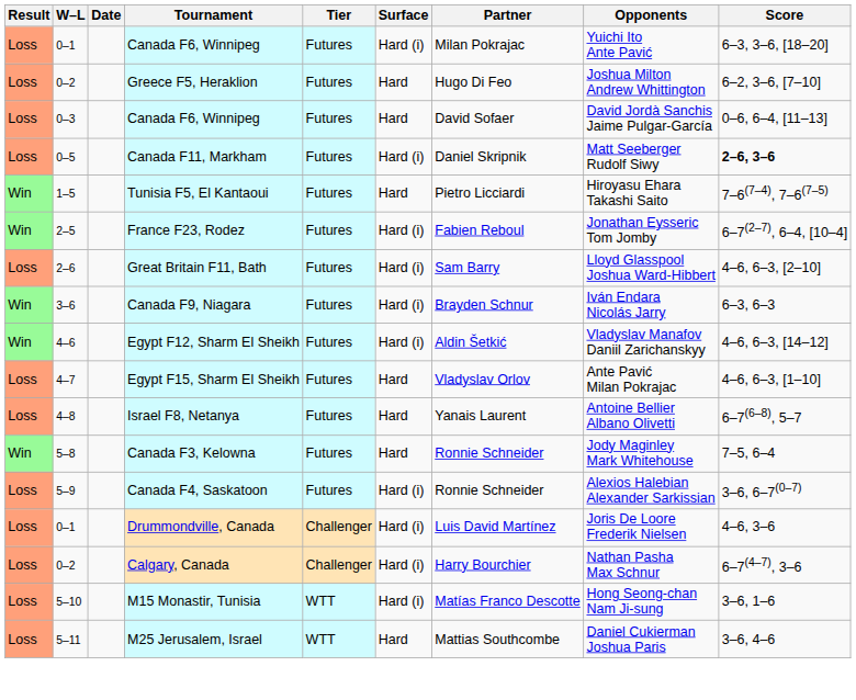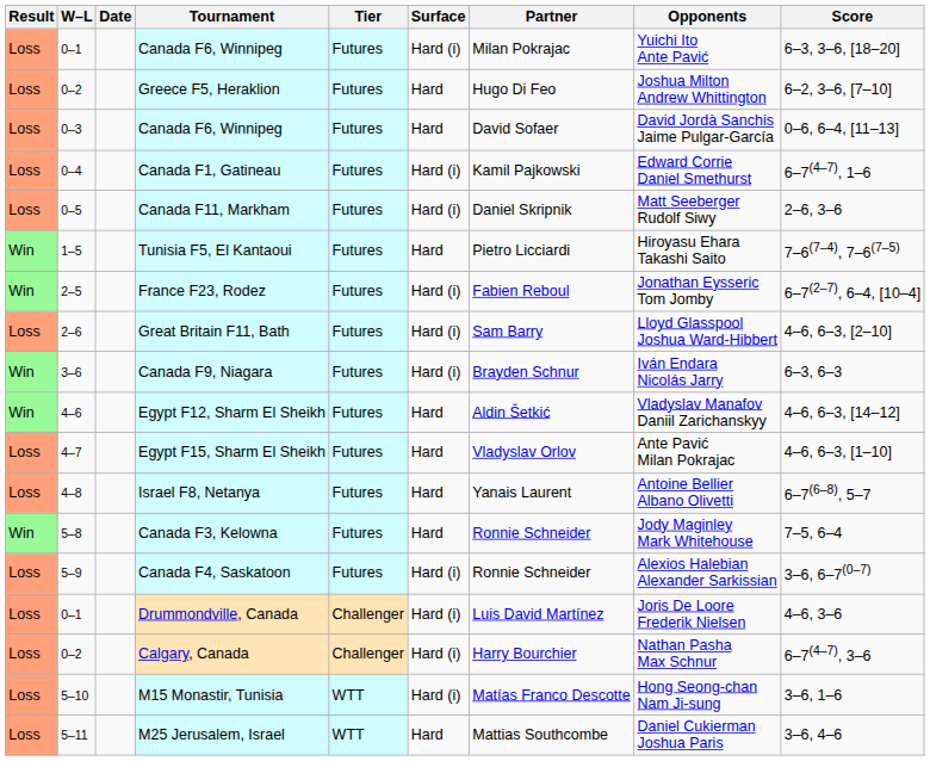 <table class="sortable wikitable nowrap">
 <tr>
 <th>Result</th>
 <th class="unsortable">W–L</th>
 <th>Date</th>
 <th>Tournament</th>
 <th>Tier</th>
 <th>Surface</th>
 <th>Partner</th>
 <th>Opponents</th>
 <th class="unsortable">Score</th>
 </tr>
 <tr>
 <td bgcolor=FFA07A>Loss</td>
 <td><small>0–1</small></td>
 <td></td>
 <td style="background:#cffcff;">Canada F6, Winnipeg</td>
 <td style="background:#cffcff;">Futures</td>
 <td>Hard (i)</td>
 <td> Milan Pokrajac</td>
 <td> <a href='#'>Yuichi Ito</a><br> <a href='#'>Ante Pavić</a></td>
 <td>6–3, 3–6, [18–20]</td>
 </tr>
 <tr>
 <td bgcolor=FFA07A>Loss</td>
 <td><small>0–2</small></td>
 <td></td>
 <td style="background:#cffcff;">Greece F5, Heraklion</td>
 <td style="background:#cffcff;">Futures</td>
 <td>Hard</td>
 <td> Hugo Di Feo</td>
 <td> <a href='#'>Joshua Milton</a><br> <a href='#'>Andrew Whittington</a></td>
 <td>6–2, 3–6, [7–10]</td>
 </tr>
 <tr>
 <td bgcolor=FFA07A>Loss</td>
 <td><small>0–3</small></td>
 <td></td>
 <td style="background:#cffcff;">Canada F6, Winnipeg</td>
 <td style="background:#cffcff;">Futures</td>
 <td>Hard</td>
 <td> David Sofaer</td>
 <td> <a href='#'>David Jordà Sanchis</a><br> Jaime Pulgar-García</td>
 <td>0–6, 6–4, [11–13]</td>
 </tr>
 <tr>
 <td bgcolor=FFA07A>Loss</td>
+<td><small>0–4</small></td>
+<td></td>
+<td style="background:#cffcff;">Canada F1, Gatineau</td>
+<td style="background:#cffcff;">Futures</td>
+<td>Hard (i)</td>
+<td> Kamil Pajkowski</td>
+<td> <a href='#'>Edward Corrie</a><br> <a href='#'>Daniel Smethurst</a></td>
+<td>6–7<sup>(4–7)</sup>, 1–6</td>
+</tr>
+<tr>
+<td bgcolor=FFA07A>Loss</td>
 <td><small>0–5</small></td>
 <td></td>
 <td style="background:#cffcff;">Canada F11, Markham</td>
 <td style="background:#cffcff;">Futures</td>
 <td>Hard (i)</td>
 <td> Daniel Skripnik</td>
 <td> <a href='#'>Matt Seeberger</a><br> Rudolf Siwy</td>
-<td><strong>2–6, 3–6</strong></td>
+<td>2–6, 3–6</td>
 </tr>
 <tr>
 <td bgcolor=98fb98>Win</td>
 <td><small>1–5</small></td>
 <td></td>
 <td style="background:#cffcff;">Tunisia F5, El Kantaoui</td>
 <td style="background:#cffcff;">Futures</td>
 <td>Hard</td>
 <td> Pietro Licciardi</td>
 <td> Hiroyasu Ehara<br> Takashi Saito</td>
 <td>7–6<sup>(7–4)</sup>, 7–6<sup>(7–5)</sup></td>
 </tr>
 <tr>
 <td bgcolor=98fb98>Win</td>
 <td><small>2–5</small></td>
 <td></td>
 <td style="background:#cffcff;">France F23, Rodez</td>
 <td style="background:#cffcff;">Futures</td>
 <td>Hard (i)</td>
 <td> <a href='#'>Fabien Reboul</a></td>
 <td> <a href='#'>Jonathan Eysseric</a><br> Tom Jomby</td>
 <td>6–7<sup>(2–7)</sup>, 6–4, [10–4]</td>
 </tr>
 <tr>
 <td bgcolor=FFA07A>Loss</td>
 <td><small>2–6</small></td>
 <td></td>
 <td style="background:#cffcff;">Great Britain F11, Bath</td>
 <td style="background:#cffcff;">Futures</td>
 <td>Hard (i)</td>
 <td> <a href='#'>Sam Barry</a></td>
 <td> <a href='#'>Lloyd Glasspool</a><br> <a href='#'>Joshua Ward-Hibbert</a></td>
 <td>4–6, 6–3, [2–10]</td>
 </tr>
 <tr>
 <td bgcolor=98fb98>Win</td>
 <td><small>3–6</small></td>
 <td></td>
 <td style="background:#cffcff;">Canada F9, Niagara</td>
 <td style="background:#cffcff;">Futures</td>
 <td>Hard (i)</td>
 <td> <a href='#'>Brayden Schnur</a></td>
 <td> <a href='#'>Iván Endara</a><br> <a href='#'>Nicolás Jarry</a></td>
 <td>6–3, 6–3</td>
 </tr>
 <tr>
 <td bgcolor=98fb98>Win</td>
 <td><small>4–6</small></td>
 <td></td>
 <td style="background:#cffcff;">Egypt F12, Sharm El Sheikh</td>
 <td style="background:#cffcff;">Futures</td>
-<td>Hard (i)</td>
+<td>Hard</td>
 <td> <a href='#'>Aldin Šetkić</a></td>
 <td> <a href='#'>Vladyslav Manafov</a><br> Daniil Zarichanskyy</td>
 <td>4–6, 6–3, [14–12]</td>
 </tr>
 <tr>
 <td bgcolor=FFA07A>Loss</td>
 <td><small>4–7</small></td>
 <td></td>
 <td style="background:#cffcff;">Egypt F15, Sharm El Sheikh</td>
 <td style="background:#cffcff;">Futures</td>
 <td>Hard</td>
 <td> <a href='#'>Vladyslav Orlov</a></td>
 <td> Ante Pavić<br> Milan Pokrajac</td>
 <td>4–6, 6–3, [1–10]</td>
 </tr>
 <tr>
 <td bgcolor=FFA07A>Loss</td>
 <td><small>4–8</small></td>
 <td></td>
 <td style="background:#cffcff;">Israel F8, Netanya</td>
 <td style="background:#cffcff;">Futures</td>
 <td>Hard</td>
 <td> Yanais Laurent</td>
 <td> <a href='#'>Antoine Bellier</a><br> <a href='#'>Albano Olivetti</a></td>
 <td>6–7<sup>(6–8)</sup>, 5–7</td>
 </tr>
 <tr>
 <td bgcolor=98FB98>Win</td>
 <td><small>5–8</small></td>
 <td></td>
 <td style="background:#cffcff;">Canada F3, Kelowna</td>
 <td style="background:#cffcff;">Futures</td>
 <td>Hard</td>
 <td> <a href='#'>Ronnie Schneider</a></td>
 <td> <a href='#'>Jody Maginley</a><br> <a href='#'>Mark Whitehouse</a></td>
 <td>7–5, 6–4</td>
 </tr>
 <tr>
 <td bgcolor=FFA07A>Loss</td>
 <td><small>5–9</small></td>
 <td></td>
 <td style="background:#cffcff;">Canada F4, Saskatoon</td>
 <td style="background:#cffcff;">Futures</td>
 <td>Hard (i)</td>
 <td> Ronnie Schneider</td>
 <td> <a href='#'>Alexios Halebian</a><br> <a href='#'>Alexander Sarkissian</a></td>
 <td>3–6, 6–7<sup>(0–7)</sup></td>
 </tr>
 <tr>
 <td bgcolor=FFA07A>Loss</td>
 <td><small>0–1</small></td>
 <td><a href='#'></a></td>
 <td style="background:moccasin;"><a href='#'>Drummondville</a>, Canada</td>
 <td style="background:moccasin;">Challenger</td>
 <td>Hard (i)</td>
 <td> <a href='#'>Luis David Martínez</a></td>
 <td> <a href='#'>Joris De Loore</a><br> <a href='#'>Frederik Nielsen</a></td>
 <td>4–6, 3–6</td>
 </tr>
 <tr>
 <td bgcolor=FFA07A>Loss</td>
 <td><small>0–2</small></td>
 <td><a href='#'></a></td>
 <td style="background:moccasin;"><a href='#'>Calgary</a>, Canada</td>
 <td style="background:moccasin;">Challenger</td>
 <td>Hard (i)</td>
 <td> <a href='#'>Harry Bourchier</a></td>
 <td> <a href='#'>Nathan Pasha</a><br> <a href='#'>Max Schnur</a></td>
 <td>6–7<sup>(4–7)</sup>, 3–6</td>
 </tr>
 <tr>
 <td bgcolor=FFA07A>Loss</td>
 <td><small>5–10</small></td>
 <td></td>
 <td style="background:#cffcff;">M15 Monastir, Tunisia</td>
 <td style="background:#cffcff;">WTT</td>
 <td>Hard (i)</td>
 <td> <a href='#'>Matías Franco Descotte</a></td>
 <td> <a href='#'>Hong Seong-chan</a><br> <a href='#'>Nam Ji-sung</a></td>
 <td>3–6, 1–6</td>
 </tr>
 <tr>
 <td bgcolor=FFA07A>Loss</td>
 <td><small>5–11</small></td>
 <td></td>
 <td style="background:#cffcff;">M25 Jerusalem, Israel</td>
 <td style="background:#cffcff;">WTT</td>
 <td>Hard</td>
 <td> Mattias Southcombe</td>
 <td> <a href='#'>Daniel Cukierman</a><br> <a href='#'>Joshua Paris</a></td>
 <td>3–6, 4–6</td>
 </tr>
 </table>
